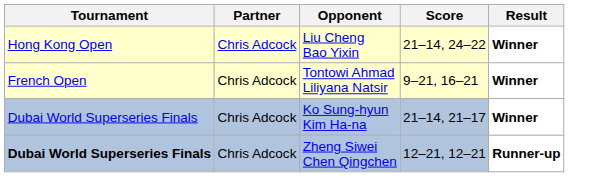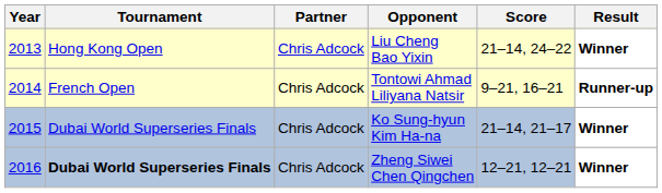 <table class="sortable wikitable" style="font-size: 90%;">
 <tr>
+<th>Year</th>
 <th>Tournament</th>
 <th>Partner</th>
 <th>Opponent</th>
 <th>Score</th>
 <th>Result</th>
 </tr>
 <tr style="background:#FFFFCC">
+<td align="center"><a href='#'>2013</a></td>
 <td align="left"><a href='#'>Hong Kong Open</a></td>
 <td align="left"> <a href='#'>Chris Adcock</a></td>
 <td align="left"> <a href='#'>Liu Cheng</a><br> <a href='#'>Bao Yixin</a></td>
 <td align="left">21–14, 24–22</td>
 <td style="text-align:left; background:white"> <strong>Winner</strong></td>
 </tr>
 <tr style="background:#FFFFCC">
+<td align="center"><a href='#'>2014</a></td>
 <td align="left"><a href='#'>French Open</a></td>
 <td align="left"> Chris Adcock</td>
 <td align="left"> <a href='#'>Tontowi Ahmad</a><br> <a href='#'>Liliyana Natsir</a></td>
 <td align="left">9–21, 16–21</td>
-<td style="text-align:left; background:white"> <strong>Winner</strong></td>
+<td style="text-align:left; background:white"> <strong>Runner-up</strong></td>
 </tr>
 <tr style="background:#B0C4DE">
+<td align="center"><a href='#'>2015</a></td>
 <td align="left"><a href='#'>Dubai World Superseries Finals</a></td>
 <td align="left"> Chris Adcock</td>
 <td align="left"> <a href='#'>Ko Sung-hyun</a><br> <a href='#'>Kim Ha-na</a></td>
 <td align="left">21–14, 21–17</td>
 <td style="text-align:left; background:white"> <strong>Winner</strong></td>
 </tr>
 <tr style="background:#B0C4DE">
+<td align="center"><a href='#'>2016</a></td>
 <td align="left"><strong>Dubai World Superseries Finals</strong></td>
 <td align="left"> Chris Adcock</td>
 <td align="left"> <a href='#'>Zheng Siwei</a><br> <a href='#'>Chen Qingchen</a></td>
 <td align="left">12–21, 12–21</td>
-<td style="text-align:left; background:white"> <strong>Runner-up</strong></td>
+<td style="text-align:left; background:white"> <strong>Winner</strong></td>
 </tr>
 </table>
